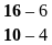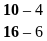 <table style="text-align:center">
 <tr>
 <th width=200></th>
 <th width=100></th>
 <th width=200></th>
 </tr>
 <tr>
 <td align=right><strong></strong></td>
-<td><strong>16</strong> – 6</td>
+<td><strong>10</strong> – 4</td>
 <td align=left></td>
 </tr>
 <tr>
 <td align=right><strong></strong></td>
-<td><strong>10</strong> – 4</td>
+<td><strong>16</strong> – 6</td>
 <td align=left></td>
 </tr>
 </table>
